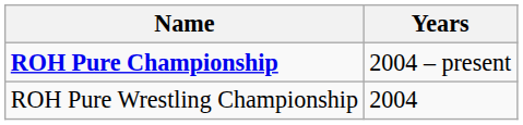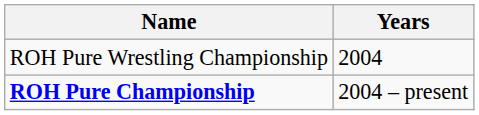 <table class="wikitable">
 <tr>
 <th>Name</th>
 <th>Years</th>
 </tr>
 <tr>
+<td>ROH Pure Wrestling Championship</td>
+<td>2004</td>
+</tr>
+<tr>
 <td><strong><a href='#'>ROH Pure Championship</a></strong></td>
 <td>2004 – present</td>
 </tr>
-<tr>
-<td>ROH Pure Wrestling Championship</td>
-<td>2004</td>
-</tr>
 </table>
